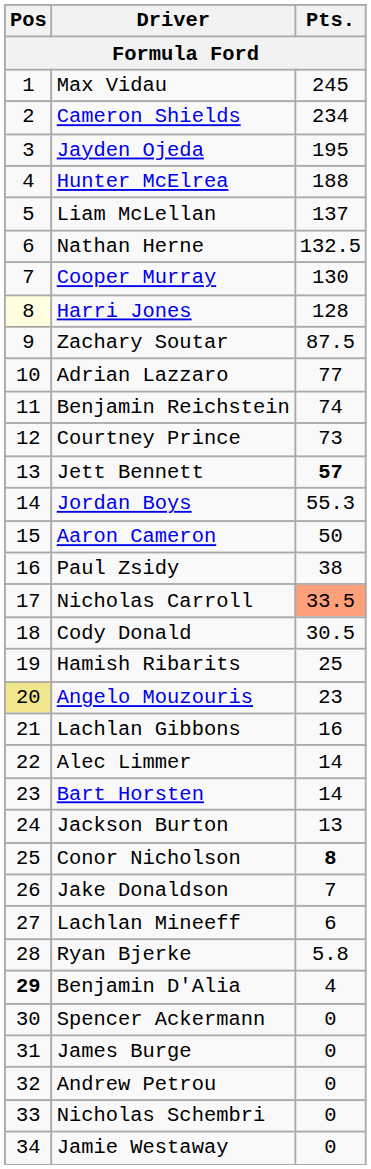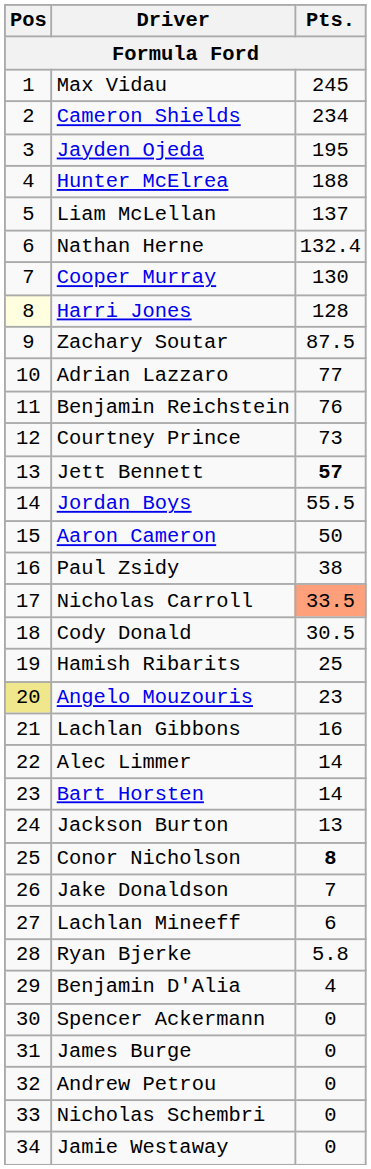 <table class="wikitable" style="font-size: 85%; text-align:center;">
 <tr>
 <th>Pos</th>
 <th>Driver</th>
 <th>Pts.</th>
 </tr>
 <tr>
 <th colspan="16">Formula Ford</th>
 </tr>
 <tr>
 <td>1</td>
 <td align="left">Max Vidau</td>
 <td>245</td>
 </tr>
 <tr>
 <td>2</td>
 <td align="left"><a href='#'>Cameron Shields</a></td>
 <td>234</td>
 </tr>
 <tr>
 <td>3</td>
 <td align="left"><a href='#'>Jayden Ojeda</a></td>
 <td>195</td>
 </tr>
 <tr>
 <td>4</td>
 <td align="left"><a href='#'>Hunter McElrea</a></td>
 <td>188</td>
 </tr>
 <tr>
 <td>5</td>
 <td align="left">Liam McLellan</td>
 <td>137</td>
 </tr>
 <tr>
 <td>6</td>
 <td align="left">Nathan Herne</td>
-<td>132.5</td>
+<td>132.4</td>
 </tr>
 <tr>
 <td>7</td>
 <td align="left"><a href='#'>Cooper Murray</a></td>
 <td>130</td>
 </tr>
 <tr>
 <td style="background: lightyellow;">8</td>
 <td align="left"><a href='#'>Harri Jones</a></td>
 <td>128</td>
 </tr>
 <tr>
 <td>9</td>
 <td align="left">Zachary Soutar</td>
 <td>87.5</td>
 </tr>
 <tr>
 <td>10</td>
 <td align="left">Adrian Lazzaro</td>
 <td>77</td>
 </tr>
 <tr>
 <td>11</td>
 <td align="left">Benjamin Reichstein</td>
-<td>74</td>
+<td>76</td>
 </tr>
 <tr>
 <td>12</td>
 <td align="left">Courtney Prince</td>
 <td>73</td>
 </tr>
 <tr>
 <td>13</td>
 <td align="left">Jett Bennett</td>
 <td><strong>57</strong></td>
 </tr>
 <tr>
 <td>14</td>
 <td align="left"><a href='#'>Jordan Boys</a></td>
-<td>55.3</td>
+<td>55.5</td>
 </tr>
 <tr>
 <td>15</td>
 <td align="left"><a href='#'>Aaron Cameron</a></td>
 <td>50</td>
 </tr>
 <tr>
 <td>16</td>
 <td align="left">Paul Zsidy</td>
 <td>38</td>
 </tr>
 <tr>
 <td>17</td>
 <td align="left">Nicholas Carroll</td>
 <td style="background: lightsalmon;">33.5</td>
 </tr>
 <tr>
 <td>18</td>
 <td align="left">Cody Donald</td>
 <td>30.5</td>
 </tr>
 <tr>
 <td>19</td>
 <td align="left">Hamish Ribarits</td>
 <td>25</td>
 </tr>
 <tr>
 <td style="background: khaki;">20</td>
 <td align="left"><a href='#'>Angelo Mouzouris</a></td>
 <td>23</td>
 </tr>
 <tr>
 <td>21</td>
 <td align="left">Lachlan Gibbons</td>
 <td>16</td>
 </tr>
 <tr>
 <td>22</td>
 <td align="left">Alec Limmer</td>
 <td>14</td>
 </tr>
 <tr>
 <td>23</td>
 <td align="left"><a href='#'>Bart Horsten</a></td>
 <td>14</td>
 </tr>
 <tr>
 <td>24</td>
 <td align="left">Jackson Burton</td>
 <td>13</td>
 </tr>
 <tr>
 <td>25</td>
 <td align="left">Conor Nicholson</td>
 <td><strong>8</strong></td>
 </tr>
 <tr>
 <td>26</td>
 <td align="left">Jake Donaldson</td>
 <td>7</td>
 </tr>
 <tr>
 <td>27</td>
 <td align="left">Lachlan Mineeff</td>
 <td>6</td>
 </tr>
 <tr>
 <td>28</td>
 <td align="left">Ryan Bjerke</td>
 <td>5.8</td>
 </tr>
 <tr>
-<td><strong>29</strong></td>
+<td>29</td>
 <td align="left">Benjamin D'Alia</td>
 <td>4</td>
 </tr>
 <tr>
 <td>30</td>
 <td align="left">Spencer Ackermann</td>
 <td>0</td>
 </tr>
 <tr>
 <td>31</td>
 <td align="left">James Burge</td>
 <td>0</td>
 </tr>
 <tr>
 <td>32</td>
 <td align="left">Andrew Petrou</td>
 <td>0</td>
 </tr>
 <tr>
 <td>33</td>
 <td align="left">Nicholas Schembri</td>
 <td>0</td>
 </tr>
 <tr>
 <td>34</td>
 <td align="left">Jamie Westaway</td>
 <td>0</td>
 </tr>
 </table>
